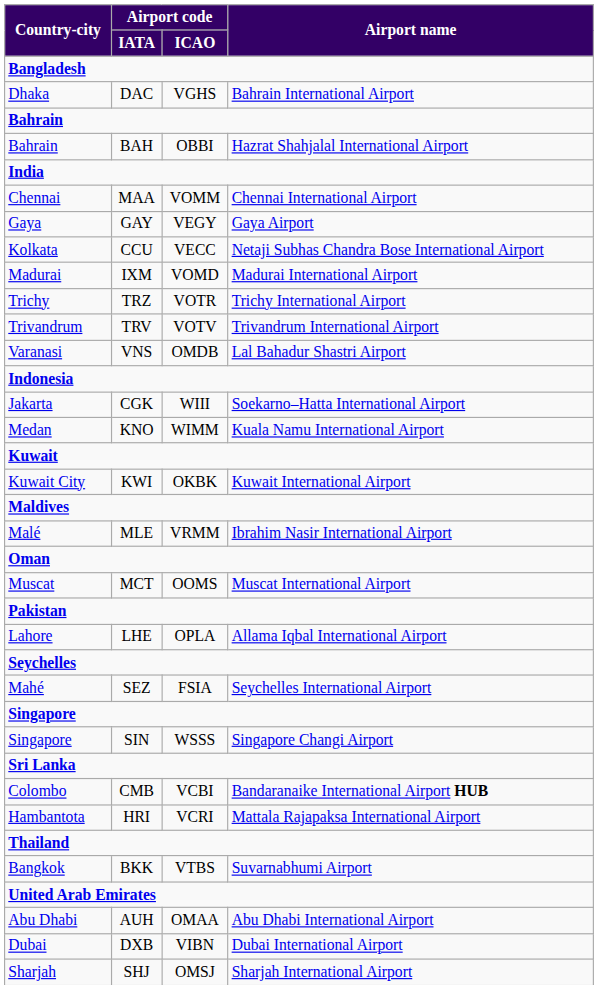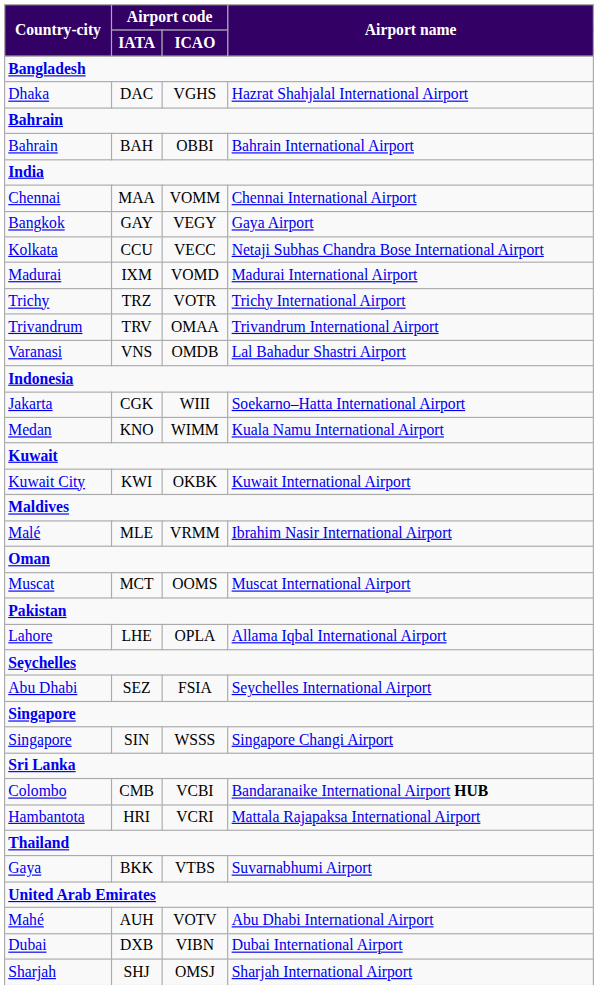 <table class="wikitable" style="font-size: 85%" width="513" align=center>
 <tr>
 <th rowspan="2" style="background:#330066; color:white;">Country-city</th>
 <th colspan="2" style="background:#330066; color:white;">Airport code</th>
 <th rowspan="2" style="background:#330066; color:white;">Airport name</th>
 </tr>
 <tr>
 <th style="background:#330066; color:white;">IATA</th>
 <th style="background:#330066; color:white;">ICAO</th>
 </tr>
 <tr>
 <td colspan="7"><strong><a href='#'>Bangladesh</a></strong></td>
 </tr>
 <tr>
 <td><a href='#'>Dhaka</a></td>
 <td align=center>DAC</td>
 <td align=center>VGHS</td>
-<td><a href='#'>Bahrain International Airport</a></td>
+<td><a href='#'>Hazrat Shahjalal International Airport</a></td>
 </tr>
 <tr>
 <td colspan="7"><strong><a href='#'>Bahrain</a></strong></td>
 </tr>
 <tr>
 <td><a href='#'>Bahrain</a></td>
 <td align=center>BAH</td>
 <td align=center>OBBI</td>
-<td><a href='#'>Hazrat Shahjalal International Airport</a></td>
+<td><a href='#'>Bahrain International Airport</a></td>
 </tr>
 <tr>
 <td colspan="7"><strong><a href='#'>India</a></strong></td>
 </tr>
 <tr>
 <td><a href='#'>Chennai</a></td>
 <td align=center>MAA</td>
 <td align=center>VOMM</td>
 <td><a href='#'>Chennai International Airport</a></td>
 </tr>
 <tr>
-<td><a href='#'>Gaya</a></td>
+<td><a href='#'>Bangkok</a></td>
 <td align=center>GAY</td>
 <td align=center>VEGY</td>
 <td><a href='#'>Gaya Airport</a></td>
 </tr>
 <tr>
 <td><a href='#'>Kolkata</a></td>
 <td align=center>CCU</td>
 <td align=center>VECC</td>
 <td><a href='#'>Netaji Subhas Chandra Bose International Airport</a></td>
 </tr>
 <tr>
 <td><a href='#'>Madurai</a></td>
 <td align=center>IXM</td>
 <td align=center>VOMD</td>
 <td><a href='#'>Madurai International Airport</a></td>
 </tr>
 <tr>
 <td><a href='#'>Trichy</a></td>
 <td align=center>TRZ</td>
 <td align=center>VOTR</td>
 <td><a href='#'>Trichy International Airport</a></td>
 </tr>
 <tr>
 <td><a href='#'>Trivandrum</a></td>
 <td align=center>TRV</td>
-<td align=center>VOTV</td>
+<td align=center>OMAA</td>
 <td><a href='#'>Trivandrum International Airport</a></td>
 </tr>
 <tr>
 <td><a href='#'>Varanasi</a></td>
 <td align=center>VNS</td>
 <td align=center>OMDB</td>
 <td><a href='#'>Lal Bahadur Shastri Airport</a></td>
 </tr>
 <tr>
 <td colspan="7"><strong><a href='#'>Indonesia</a></strong></td>
 </tr>
 <tr>
 <td><a href='#'>Jakarta</a></td>
 <td align=center>CGK</td>
 <td align=center>WIII</td>
 <td><a href='#'>Soekarno–Hatta International Airport</a></td>
 </tr>
 <tr>
 <td><a href='#'>Medan</a></td>
 <td align=center>KNO</td>
 <td align=center>WIMM</td>
 <td><a href='#'>Kuala Namu International Airport</a></td>
 </tr>
 <tr>
 <td colspan='7'><strong><a href='#'>Kuwait</a></strong></td>
 </tr>
 <tr>
 <td><a href='#'>Kuwait City</a></td>
 <td align=center>KWI</td>
 <td align=center>OKBK</td>
 <td><a href='#'>Kuwait International Airport</a></td>
 </tr>
 <tr>
 <td colspan='7'><strong><a href='#'>Maldives</a></strong></td>
 </tr>
 <tr>
 <td><a href='#'>Malé</a></td>
 <td align=center>MLE</td>
 <td align=center>VRMM</td>
 <td><a href='#'>Ibrahim Nasir International Airport</a></td>
 </tr>
 <tr>
 <td colspan="7"><strong><a href='#'>Oman</a></strong></td>
 </tr>
 <tr>
 <td><a href='#'>Muscat</a></td>
 <td align=center>MCT</td>
 <td align=center>OOMS</td>
 <td><a href='#'>Muscat International Airport</a></td>
 </tr>
 <tr>
 <td colspan="7"><strong><a href='#'>Pakistan</a></strong></td>
 </tr>
 <tr>
 <td><a href='#'>Lahore</a></td>
 <td align=center>LHE</td>
 <td align=center>OPLA</td>
 <td><a href='#'>Allama Iqbal International Airport</a></td>
 </tr>
 <tr>
 <td colspan="7"><strong><a href='#'>Seychelles</a></strong></td>
 </tr>
 <tr>
-<td><a href='#'>Mahé</a></td>
+<td><a href='#'>Abu Dhabi</a></td>
 <td align=center>SEZ</td>
 <td align=center>FSIA</td>
 <td><a href='#'>Seychelles International Airport</a></td>
 </tr>
 <tr>
 <td colspan="7"><strong><a href='#'>Singapore</a></strong></td>
 </tr>
 <tr>
 <td><a href='#'>Singapore</a></td>
 <td align=center>SIN</td>
 <td align=center>WSSS</td>
 <td><a href='#'>Singapore Changi Airport</a></td>
 </tr>
 <tr>
 <td colspan="7"><strong><a href='#'>Sri Lanka</a></strong></td>
 </tr>
 <tr>
 <td><a href='#'>Colombo</a></td>
 <td align=center>CMB</td>
 <td align=center>VCBI</td>
 <td><a href='#'>Bandaranaike International Airport</a> <strong>HUB</strong></td>
 </tr>
 <tr>
 <td><a href='#'>Hambantota</a></td>
 <td align=center>HRI</td>
 <td align=center>VCRI</td>
 <td><a href='#'>Mattala Rajapaksa International Airport</a></td>
 </tr>
 <tr>
 <td colspan="7"><strong><a href='#'>Thailand</a></strong></td>
 </tr>
 <tr>
-<td><a href='#'>Bangkok</a></td>
+<td><a href='#'>Gaya</a></td>
 <td align=center>BKK</td>
 <td align=center>VTBS</td>
 <td><a href='#'>Suvarnabhumi Airport</a></td>
 </tr>
 <tr>
 <td colspan="7"><strong><a href='#'>United Arab Emirates</a></strong></td>
 </tr>
 <tr>
-<td><a href='#'>Abu Dhabi</a></td>
+<td><a href='#'>Mahé</a></td>
 <td align=center>AUH</td>
-<td align=center>OMAA</td>
+<td align=center>VOTV</td>
 <td><a href='#'>Abu Dhabi International Airport</a></td>
 </tr>
 <tr>
 <td><a href='#'>Dubai</a></td>
 <td align=center>DXB</td>
 <td align=center>VIBN</td>
 <td><a href='#'>Dubai International Airport</a></td>
 </tr>
 <tr>
 <td><a href='#'>Sharjah</a></td>
 <td align=center>SHJ</td>
 <td align=center>OMSJ</td>
 <td><a href='#'>Sharjah International Airport</a></td>
 </tr>
 </table>
